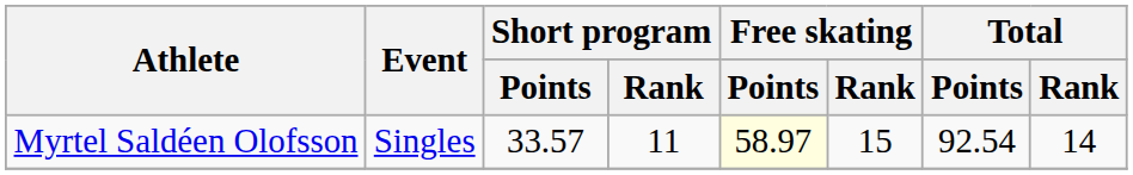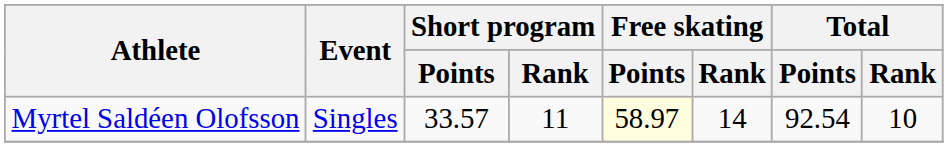 <table class="wikitable">
 <tr>
 <th rowspan="2">Athlete</th>
 <th rowspan="2">Event</th>
 <th colspan="2">Short program</th>
 <th colspan="2">Free skating</th>
 <th colspan="2">Total</th>
 </tr>
 <tr>
 <th>Points</th>
 <th>Rank</th>
 <th>Points</th>
 <th>Rank</th>
 <th>Points</th>
 <th>Rank</th>
 </tr>
 <tr>
 <td><a href='#'>Myrtel Saldéen Olofsson</a></td>
 <td><a href='#'>Singles</a></td>
 <td align="center">33.57</td>
 <td align="center">11</td>
 <td align="center" style="background: lightyellow;">58.97</td>
-<td align="center">15</td>
+<td align="center">14</td>
 <td align="center">92.54</td>
-<td align="center">14</td>
+<td align="center">10</td>
 </tr>
 <tr>
 </tr>
 </table>
